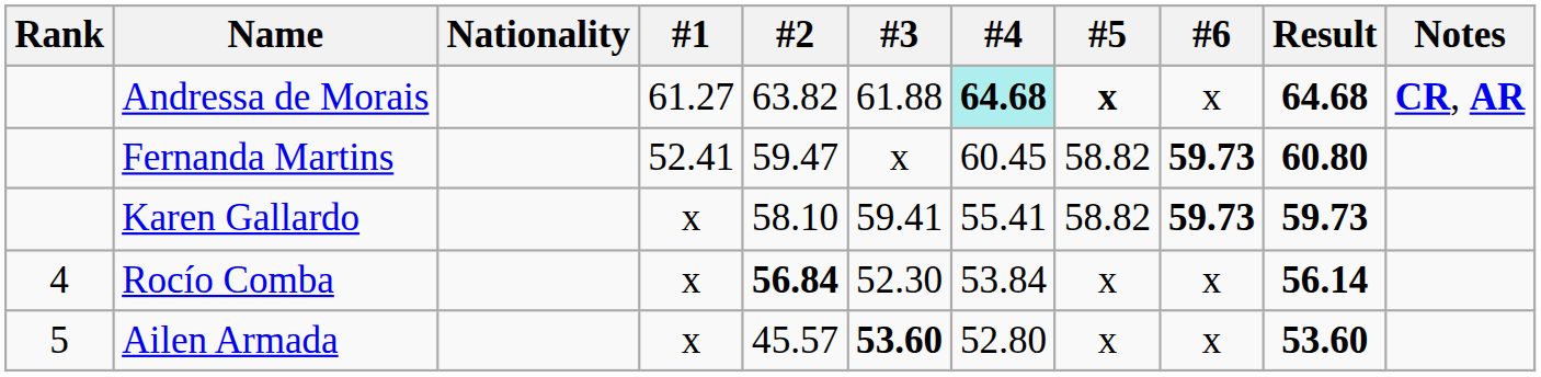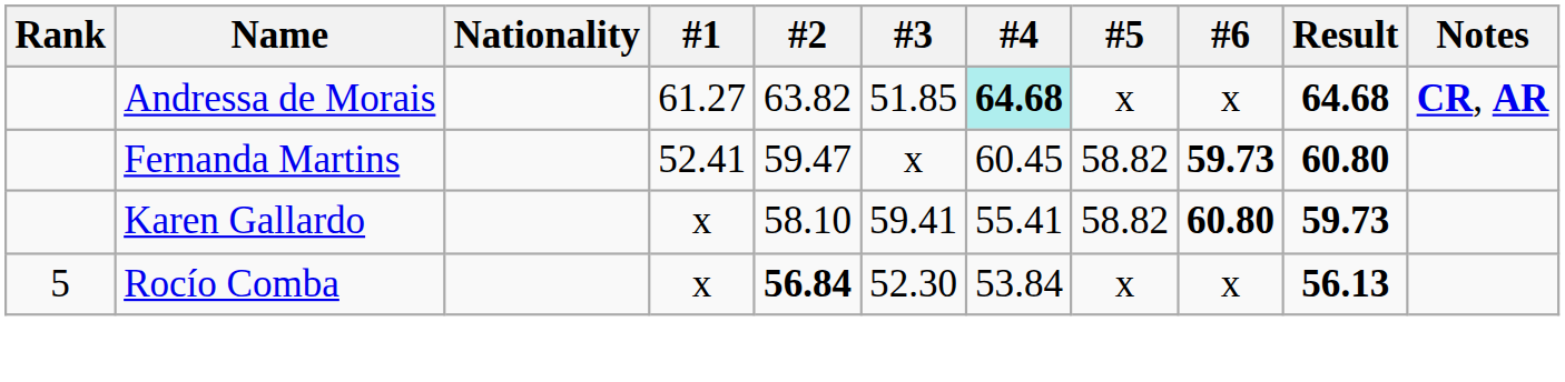 <table class="wikitable sortable" style="text-align:center;font-size=95%">
 <tr>
 <th>Rank</th>
 <th>Name</th>
 <th>Nationality</th>
 <th>#1</th>
 <th>#2</th>
 <th>#3</th>
 <th>#4</th>
 <th>#5</th>
 <th>#6</th>
 <th>Result</th>
 <th>Notes</th>
 </tr>
 <tr>
 <td></td>
 <td align=left><a href='#'>Andressa de Morais</a></td>
 <td align=left></td>
 <td>61.27</td>
 <td>63.82</td>
-<td>61.88</td>
+<td>51.85</td>
 <td style="background: paleturquoise;"><strong>64.68</strong></td>
-<td><strong>x</strong></td>
+<td>x</td>
 <td>x</td>
 <td><strong>64.68</strong></td>
 <td><strong><a href='#'>CR</a></strong>, <strong><a href='#'>AR</a></strong></td>
 </tr>
 <tr>
 <td></td>
 <td align=left><a href='#'>Fernanda Martins</a></td>
 <td align=left></td>
 <td>52.41</td>
 <td>59.47</td>
 <td>x</td>
 <td>60.45</td>
 <td>58.82</td>
 <td><strong>59.73</strong></td>
 <td><strong>60.80</strong></td>
 <td></td>
 </tr>
 <tr>
 <td></td>
 <td align=left><a href='#'>Karen Gallardo</a></td>
 <td align=left></td>
 <td>x</td>
 <td>58.10</td>
 <td>59.41</td>
 <td>55.41</td>
 <td>58.82</td>
-<td><strong>59.73</strong></td>
+<td><strong>60.80</strong></td>
 <td><strong>59.73</strong></td>
 <td></td>
 </tr>
 <tr>
-<td>4</td>
+<td>5</td>
 <td align=left><a href='#'>Rocío Comba</a></td>
 <td align=left></td>
 <td>x</td>
 <td><strong>56.84</strong></td>
 <td>52.30</td>
 <td>53.84</td>
 <td>x</td>
 <td>x</td>
-<td><strong>56.14</strong></td>
-<td></td>
-</tr>
-<tr>
-<td>5</td>
-<td align=left><a href='#'>Ailen Armada</a></td>
-<td align=left></td>
-<td>x</td>
-<td>45.57</td>
-<td><strong>53.60</strong></td>
-<td>52.80</td>
-<td>x</td>
-<td>x</td>
-<td><strong>53.60</strong></td>
+<td><strong>56.13</strong></td>
 <td></td>
 </tr>
 </table>
